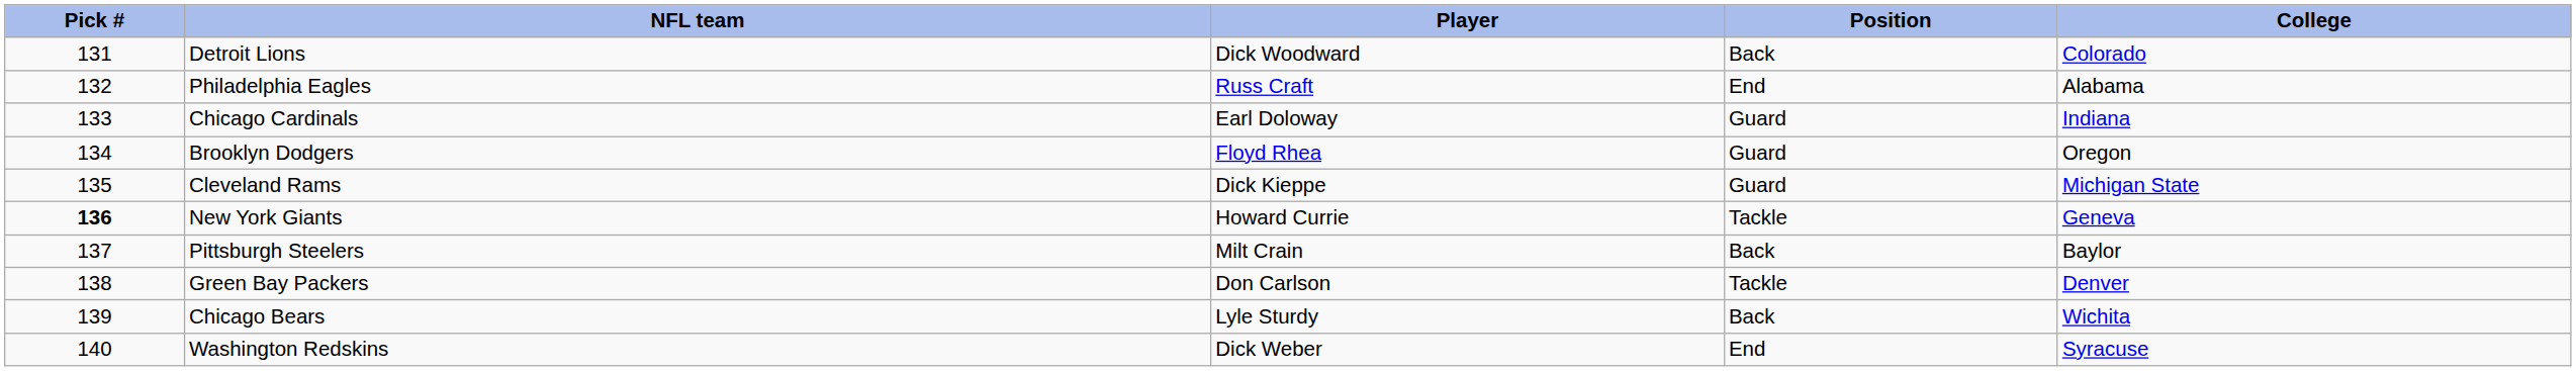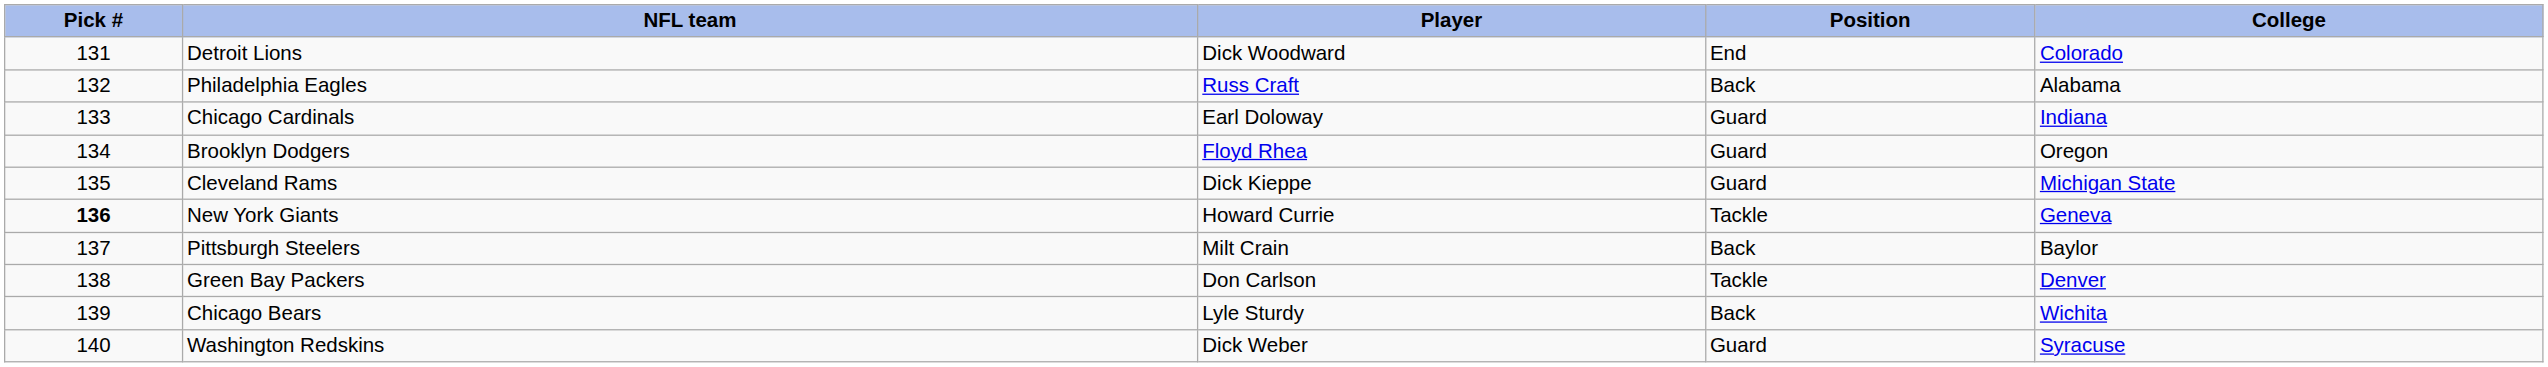 <table class="wikitable sortable sortable" style="width: 100%">
 <tr>
 <th style="background:#A8BDEC;" width=7%>Pick #</th>
 <th width=40% style="background:#A8BDEC;">NFL team</th>
 <th width=20% style="background:#A8BDEC;">Player</th>
 <th width=13% style="background:#A8BDEC;">Position</th>
 <th style="background:#A8BDEC;">College</th>
 </tr>
 <tr>
 <td align=center>131</td>
 <td>Detroit Lions</td>
 <td>Dick Woodward</td>
-<td>Back</td>
+<td>End</td>
 <td><a href='#'>Colorado</a></td>
 </tr>
 <tr>
 <td align=center>132</td>
 <td>Philadelphia Eagles</td>
 <td><a href='#'>Russ Craft</a></td>
-<td>End</td>
+<td>Back</td>
 <td>Alabama</td>
 </tr>
 <tr>
 <td align=center>133</td>
 <td>Chicago Cardinals</td>
 <td>Earl Doloway</td>
 <td>Guard</td>
 <td><a href='#'>Indiana</a></td>
 </tr>
 <tr>
 <td align=center>134</td>
 <td>Brooklyn Dodgers</td>
 <td><a href='#'>Floyd Rhea</a></td>
 <td>Guard</td>
 <td>Oregon</td>
 </tr>
 <tr>
 <td align=center>135</td>
 <td>Cleveland Rams</td>
 <td>Dick Kieppe</td>
 <td>Guard</td>
 <td><a href='#'>Michigan State</a></td>
 </tr>
 <tr>
 <td align=center><strong>136</strong></td>
 <td>New York Giants</td>
 <td>Howard Currie</td>
 <td>Tackle</td>
 <td><a href='#'>Geneva</a></td>
 </tr>
 <tr>
 <td align=center>137</td>
 <td>Pittsburgh Steelers</td>
 <td>Milt Crain</td>
 <td>Back</td>
 <td>Baylor</td>
 </tr>
 <tr>
 <td align=center>138</td>
 <td>Green Bay Packers</td>
 <td>Don Carlson</td>
 <td>Tackle</td>
 <td><a href='#'>Denver</a></td>
 </tr>
 <tr>
 <td align=center>139</td>
 <td>Chicago Bears</td>
 <td>Lyle Sturdy</td>
 <td>Back</td>
 <td><a href='#'>Wichita</a></td>
 </tr>
 <tr>
 <td align=center>140</td>
 <td>Washington Redskins</td>
 <td>Dick Weber</td>
-<td>End</td>
+<td>Guard</td>
 <td><a href='#'>Syracuse</a></td>
 </tr>
 </table>
